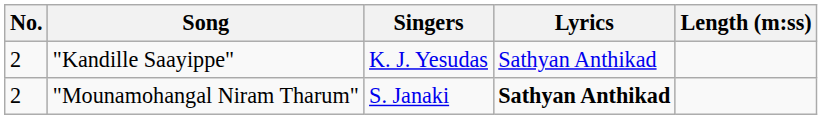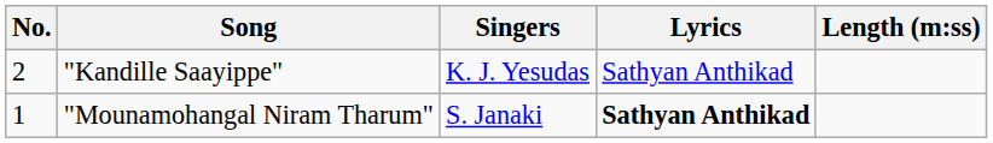 <table class="wikitable" style="font-size:95%;">
 <tr>
 <th>No.</th>
 <th>Song</th>
 <th>Singers</th>
 <th>Lyrics</th>
 <th>Length (m:ss)</th>
 </tr>
 <tr>
 <td>2</td>
 <td>"Kandille Saayippe"</td>
 <td><a href='#'>K. J. Yesudas</a></td>
 <td><a href='#'>Sathyan Anthikad</a></td>
 <td></td>
 </tr>
 <tr>
-<td>2</td>
+<td>1</td>
 <td>"Mounamohangal Niram Tharum"</td>
 <td><a href='#'>S. Janaki</a></td>
 <td><strong>Sathyan Anthikad</strong></td>
 <td></td>
 </tr>
 </table>
